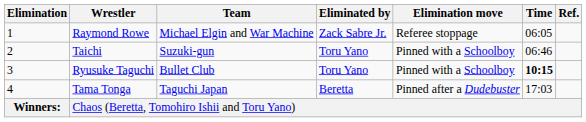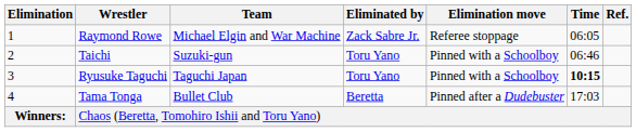 <table class="wikitable" border="1">
 <tr>
 <th>Elimination</th>
 <th>Wrestler</th>
 <th>Team</th>
 <th>Eliminated by</th>
 <th>Elimination move</th>
 <th>Time</th>
 <th>Ref.</th>
 </tr>
 <tr>
 <td>1</td>
 <td><a href='#'>Raymond Rowe</a></td>
 <td><a href='#'>Michael Elgin</a> and <a href='#'>War Machine</a></td>
 <td><a href='#'>Zack Sabre Jr.</a></td>
 <td>Referee stoppage</td>
 <td>06:05</td>
 <td></td>
 </tr>
 <tr>
 <td>2</td>
 <td><a href='#'>Taichi</a></td>
 <td><a href='#'>Suzuki-gun</a></td>
 <td><a href='#'>Toru Yano</a></td>
 <td>Pinned with a <a href='#'>Schoolboy</a></td>
 <td>06:46</td>
 <td></td>
 </tr>
 <tr>
 <td>3</td>
 <td><a href='#'>Ryusuke Taguchi</a></td>
-<td><a href='#'>Bullet Club</a></td>
+<td><a href='#'>Taguchi Japan</a></td>
 <td><a href='#'>Toru Yano</a></td>
 <td>Pinned with a <a href='#'>Schoolboy</a></td>
 <td><strong>10:15</strong></td>
 <td></td>
 </tr>
 <tr>
 <td>4</td>
 <td><a href='#'>Tama Tonga</a></td>
-<td><a href='#'>Taguchi Japan</a></td>
+<td><a href='#'>Bullet Club</a></td>
 <td><a href='#'>Beretta</a></td>
 <td>Pinned after a <em><a href='#'>Dudebuster</a></em></td>
 <td>17:03</td>
 <td></td>
 </tr>
 <tr>
 <th>Winners:</th>
 <td colspan="6" bgcolor="#f2f2f2"><a href='#'>Chaos</a> (<a href='#'>Beretta</a>, <a href='#'>Tomohiro Ishii</a> and <a href='#'>Toru Yano</a>)</td>
 </tr>
 </table>
